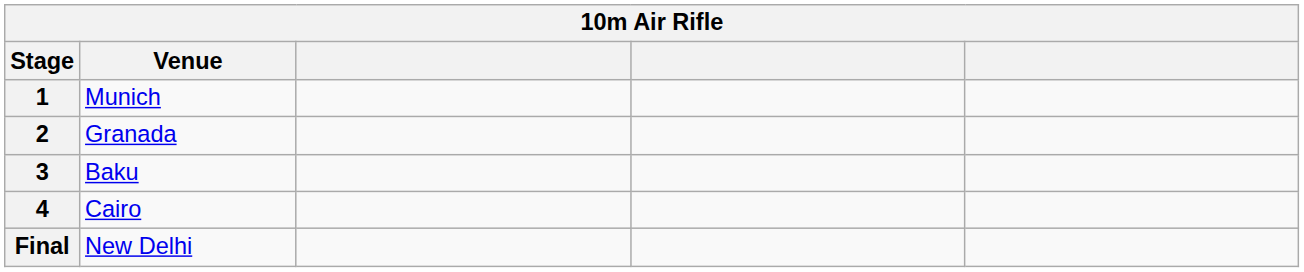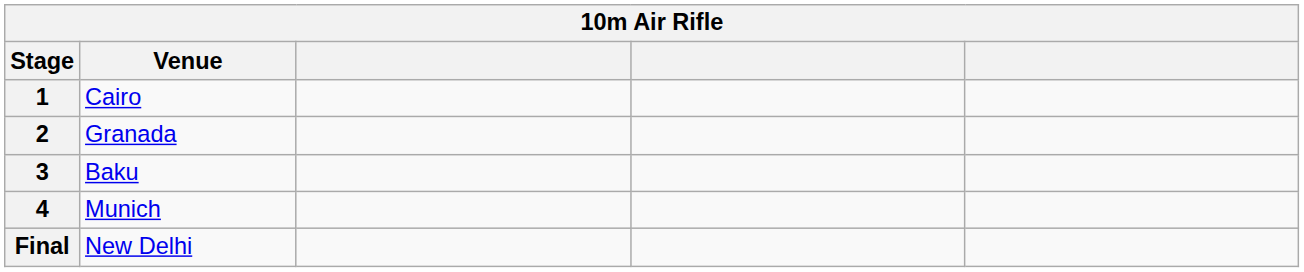 <table class="wikitable">
 <tr>
 <th colspan="5">10m Air Rifle</th>
 </tr>
 <tr>
 <th>Stage</th>
 <th width=140>Venue</th>
 <th width=220></th>
 <th width=220></th>
 <th width=220></th>
 </tr>
 <tr>
 <th>1</th>
-<td> <a href='#'>Munich</a></td>
+<td> <a href='#'>Cairo</a></td>
 <td></td>
 <td></td>
 <td></td>
 </tr>
 <tr>
 <th>2</th>
 <td> <a href='#'>Granada</a></td>
 <td></td>
 <td></td>
 <td></td>
 </tr>
 <tr>
 <th>3</th>
 <td> <a href='#'>Baku</a></td>
 <td></td>
 <td></td>
 <td></td>
 </tr>
 <tr>
 <th>4</th>
-<td> <a href='#'>Cairo</a></td>
+<td> <a href='#'>Munich</a></td>
 <td></td>
 <td></td>
 <td></td>
 </tr>
 <tr>
 <th>Final</th>
 <td> <a href='#'>New Delhi</a></td>
 <td></td>
 <td></td>
 <td></td>
 </tr>
 </table>
